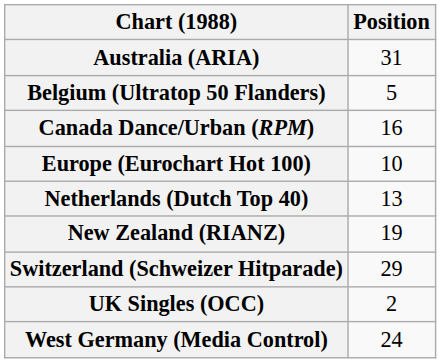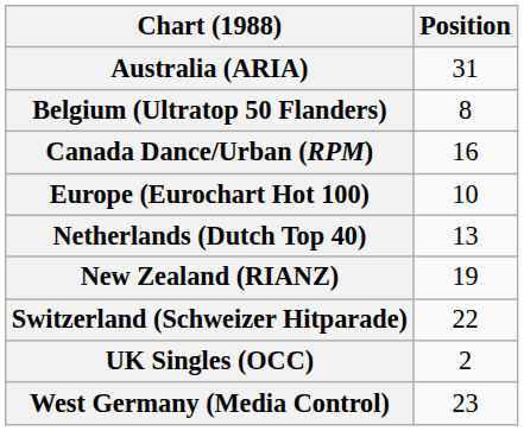 <table class="wikitable sortable plainrowheaders" style="text-align:center">
 <tr>
 <th>Chart (1988)</th>
 <th>Position</th>
 </tr>
 <tr>
 <th scope="row">Australia (ARIA)</th>
 <td>31</td>
 </tr>
 <tr>
 <th scope="row">Belgium (Ultratop 50 Flanders)</th>
-<td>5</td>
+<td>8</td>
 </tr>
 <tr>
 <th scope="row">Canada Dance/Urban (<em>RPM</em>)</th>
 <td>16</td>
 </tr>
 <tr>
 <th scope="row">Europe (Eurochart Hot 100)</th>
 <td>10</td>
 </tr>
 <tr>
 <th scope="row">Netherlands (Dutch Top 40)</th>
 <td>13</td>
 </tr>
 <tr>
 <th scope="row">New Zealand (RIANZ)</th>
 <td>19</td>
 </tr>
 <tr>
 <th scope="row">Switzerland (Schweizer Hitparade)</th>
-<td>29</td>
+<td>22</td>
 </tr>
 <tr>
 <th scope="row">UK Singles (OCC)</th>
 <td>2</td>
 </tr>
 <tr>
 <th scope="row">West Germany (Media Control)</th>
-<td>24</td>
+<td>23</td>
 </tr>
 </table>
